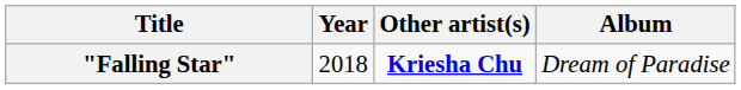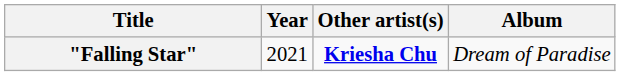 <table class="wikitable plainrowheaders" style="text-align:center">
 <tr>
 <th scope="col" style="width:12em">Title</th>
 <th scope="col">Year</th>
 <th scope="col">Other artist(s)</th>
 <th scope="col">Album</th>
 </tr>
 <tr>
 <th scope="row">"Falling Star"</th>
-<td>2018</td>
+<td>2021</td>
 <td><strong><a href='#'>Kriesha Chu</a></strong></td>
 <td><em>Dream of Paradise</em></td>
 </tr>
 </table>
